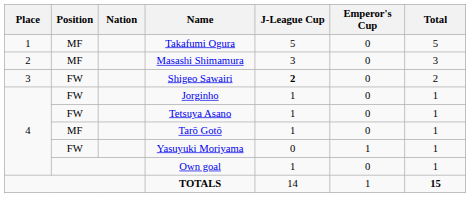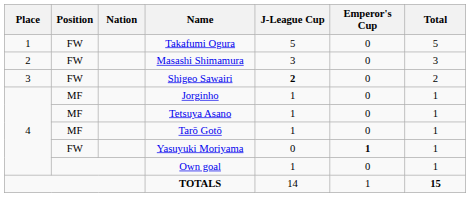 <table class="wikitable" style="font-size: 95%; text-align: center;">
 <tr>
 <th width=60>Place</th>
 <th width=60>Position</th>
 <th width=60>Nation</th>
 <th width=150>Name</th>
 <th width=100>J-League Cup</th>
 <th width=100>Emperor's Cup</th>
 <th width=80><strong>Total</strong></th>
 </tr>
 <tr>
 <td>1</td>
-<td>MF</td>
+<td>FW</td>
 <td></td>
 <td><a href='#'>Takafumi Ogura</a></td>
 <td>5</td>
 <td>0</td>
 <td>5</td>
 </tr>
 <tr>
 <td>2</td>
-<td>MF</td>
+<td>FW</td>
 <td></td>
 <td><a href='#'>Masashi Shimamura</a></td>
 <td>3</td>
 <td>0</td>
 <td>3</td>
 </tr>
 <tr>
 <td>3</td>
 <td>FW</td>
 <td></td>
 <td><a href='#'>Shigeo Sawairi</a></td>
 <td><strong>2</strong></td>
 <td>0</td>
 <td>2</td>
 </tr>
 <tr>
 <td rowspan="5">4</td>
-<td>FW</td>
+<td>MF</td>
 <td></td>
 <td><a href='#'>Jorginho</a></td>
 <td>1</td>
 <td>0</td>
 <td>1</td>
 </tr>
 <tr>
-<td>FW</td>
+<td>MF</td>
 <td></td>
 <td><a href='#'>Tetsuya Asano</a></td>
 <td>1</td>
 <td>0</td>
 <td>1</td>
 </tr>
 <tr>
 <td>MF</td>
 <td></td>
 <td><a href='#'>Tarō Gotō</a></td>
 <td>1</td>
 <td>0</td>
 <td>1</td>
 </tr>
 <tr>
 <td>FW</td>
 <td></td>
 <td><a href='#'>Yasuyuki Moriyama</a></td>
 <td>0</td>
-<td>1</td>
+<td><strong>1</strong></td>
 <td>1</td>
 </tr>
 <tr>
 <td colspan="2"></td>
 <td><a href='#'>Own goal</a></td>
 <td>1</td>
 <td>0</td>
 <td>1</td>
 </tr>
 <tr>
 <td colspan="3"></td>
 <td><strong>TOTALS</strong></td>
 <td>14</td>
 <td>1</td>
 <td><strong>15</strong></td>
 </tr>
 </table>
